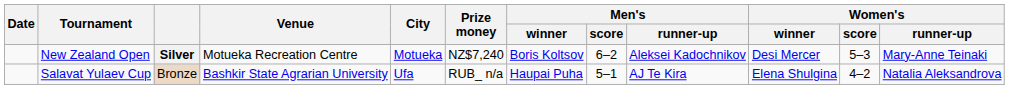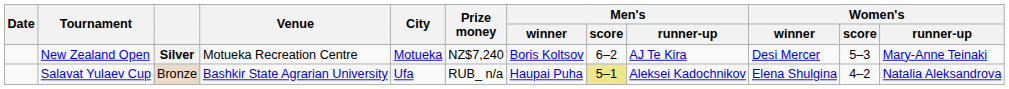 <table class="wikitable sortable" style="font-size: 85%">
 <tr>
 <th rowspan="2">Date</th>
 <th rowspan="2">Tournament</th>
 <th rowspan="2"></th>
 <th rowspan="2">Venue</th>
 <th rowspan="2">City</th>
 <th rowspan="2" class=unsortable>Prize<br>money</th>
 <th colspan="3">Men's</th>
 <th colspan="3">Women's</th>
 </tr>
 <tr>
 <th>winner</th>
 <th class=unsortable>score</th>
 <th>runner-up</th>
 <th>winner</th>
 <th class=unsortable>score</th>
 <th>runner-up</th>
 </tr>
 <tr>
 <td></td>
 <td><a href='#'>New Zealand Open</a></td>
 <td bgcolor="f2f2f2" align="center"><strong>Silver</strong></td>
 <td>Motueka Recreation Centre</td>
 <td> <a href='#'>Motueka</a></td>
 <td>NZ$7,240</td>
 <td> <a href='#'>Boris Koltsov</a></td>
 <td align="center">6–2</td>
-<td> <a href='#'>Aleksei Kadochnikov</a></td>
+<td> <a href='#'>AJ Te Kira</a></td>
 <td> <a href='#'>Desi Mercer</a></td>
 <td align="center">5–3</td>
 <td> <a href='#'>Mary-Anne Teinaki</a></td>
 </tr>
 <tr>
 <td></td>
 <td><a href='#'>Salavat Yulaev Cup</a></td>
 <td bgcolor="ecd9c6" align="center">Bronze</td>
 <td><a href='#'>Bashkir State Agrarian University</a></td>
 <td> <a href='#'>Ufa</a></td>
 <td>RUB_ n/a</td>
 <td> <a href='#'>Haupai Puha</a></td>
-<td align="center">5–1</td>
-<td> <a href='#'>AJ Te Kira</a></td>
+<td align="center" style="background: khaki;">5–1</td>
+<td> <a href='#'>Aleksei Kadochnikov</a></td>
 <td> <a href='#'>Elena Shulgina</a></td>
 <td align="center">4–2</td>
 <td> <a href='#'>Natalia Aleksandrova</a></td>
 </tr>
 </table>
